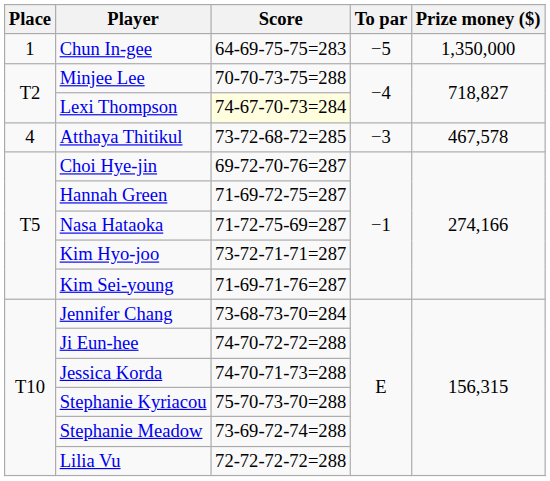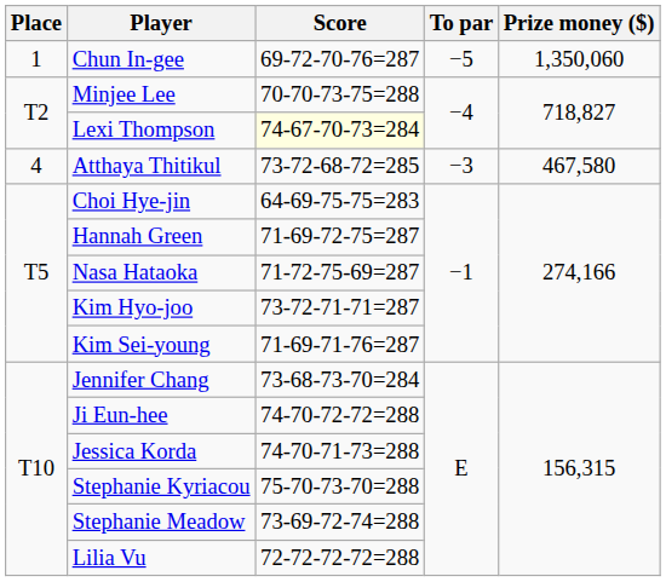 <table class="wikitable">
 <tr>
 <th>Place</th>
 <th>Player</th>
 <th>Score</th>
 <th>To par</th>
 <th>Prize money ($)</th>
 </tr>
 <tr>
 <td align=center>1</td>
 <td> <a href='#'>Chun In-gee</a></td>
-<td align=center>64-69-75-75=283</td>
+<td align=center>69-72-70-76=287</td>
 <td align=center>−5</td>
-<td align=center>1,350,000</td>
+<td align=center>1,350,060</td>
 </tr>
 <tr>
 <td align=center rowspan=2>T2</td>
 <td> <a href='#'>Minjee Lee</a></td>
 <td align=center>70-70-73-75=288</td>
 <td align=center rowspan=2>−4</td>
 <td align=center rowspan=2>718,827</td>
 </tr>
 <tr>
 <td> <a href='#'>Lexi Thompson</a></td>
 <td align=center style="background: lightyellow;">74-67-70-73=284</td>
 </tr>
 <tr>
 <td align=center>4</td>
 <td> <a href='#'>Atthaya Thitikul</a></td>
 <td align=center>73-72-68-72=285</td>
 <td align=center>−3</td>
-<td align=center>467,578</td>
+<td align=center>467,580</td>
 </tr>
 <tr>
 <td align=center rowspan=5>T5</td>
 <td> <a href='#'>Choi Hye-jin</a></td>
-<td align=center>69-72-70-76=287</td>
+<td align=center>64-69-75-75=283</td>
 <td align=center rowspan=5>−1</td>
 <td align=center rowspan=5>274,166</td>
 </tr>
 <tr>
 <td> <a href='#'>Hannah Green</a></td>
 <td align=center>71-69-72-75=287</td>
 </tr>
 <tr>
 <td> <a href='#'>Nasa Hataoka</a></td>
 <td align=center>71-72-75-69=287</td>
 </tr>
 <tr>
 <td> <a href='#'>Kim Hyo-joo</a></td>
 <td align=center>73-72-71-71=287</td>
 </tr>
 <tr>
 <td> <a href='#'>Kim Sei-young</a></td>
 <td align=center>71-69-71-76=287</td>
 </tr>
 <tr>
 <td align=center rowspan=6>T10</td>
 <td> <a href='#'>Jennifer Chang</a></td>
 <td align=center>73-68-73-70=284</td>
 <td align=center rowspan=6>E</td>
 <td align=center rowspan=6>156,315</td>
 </tr>
 <tr>
 <td> <a href='#'>Ji Eun-hee</a></td>
 <td align=center>74-70-72-72=288</td>
 </tr>
 <tr>
 <td> <a href='#'>Jessica Korda</a></td>
 <td align=center>74-70-71-73=288</td>
 </tr>
 <tr>
 <td> <a href='#'>Stephanie Kyriacou</a></td>
 <td align=center>75-70-73-70=288</td>
 </tr>
 <tr>
 <td> <a href='#'>Stephanie Meadow</a></td>
 <td align=center>73-69-72-74=288</td>
 </tr>
 <tr>
 <td> <a href='#'>Lilia Vu</a></td>
 <td align=center>72-72-72-72=288</td>
 </tr>
 </table>
